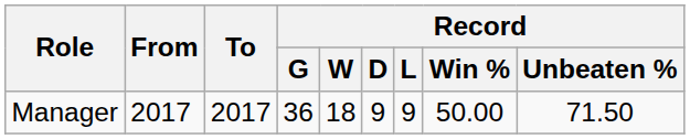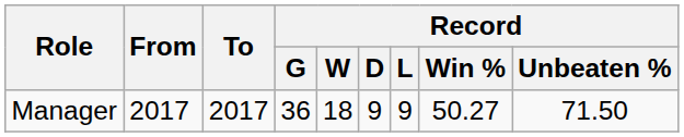 <table class="wikitable" style="text-align: center">
 <tr>
 <th rowspan="2">Role</th>
 <th rowspan="2">From</th>
 <th rowspan="2">To</th>
 <th colspan="6">Record</th>
 </tr>
 <tr>
 <th>G</th>
 <th>W</th>
 <th>D</th>
 <th>L</th>
 <th>Win %</th>
 <th>Unbeaten %</th>
 </tr>
 <tr>
 <td align=left>Manager</td>
 <td align=left>2017</td>
 <td align=left>2017</td>
 <td>36</td>
 <td>18</td>
 <td>9</td>
 <td>9</td>
-<td>50.00</td>
+<td>50.27</td>
 <td>71.50</td>
 </tr>
 </table>
